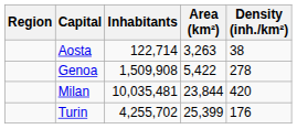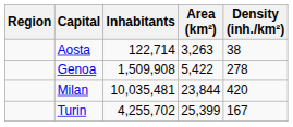 <table class="wikitable sortable">
 <tr>
 <th>Region</th>
 <th>Capital</th>
 <th>Inhabitants</th>
 <th>Area<br>(km²)</th>
 <th>Density<br>(inh./km²)</th>
 </tr>
 <tr>
 <td></td>
 <td><a href='#'>Aosta</a></td>
 <td style="text-align:right;">122,714</td>
 <td>3,263</td>
 <td>38</td>
 </tr>
 <tr>
 <td></td>
 <td><a href='#'>Genoa</a></td>
 <td style="text-align:right;">1,509,908</td>
 <td>5,422</td>
 <td>278</td>
 </tr>
 <tr>
 <td></td>
 <td><a href='#'>Milan</a></td>
 <td style="text-align:right;">10,035,481</td>
 <td>23,844</td>
 <td>420</td>
 </tr>
 <tr>
 <td></td>
 <td><a href='#'>Turin</a></td>
 <td style="text-align:right;">4,255,702</td>
 <td>25,399</td>
-<td>176</td>
+<td>167</td>
 </tr>
 </table>
